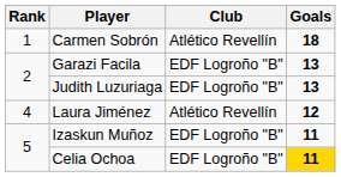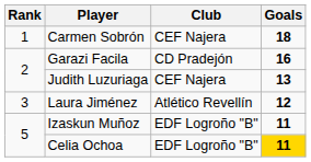 <table class="wikitable" style="text-align:center">
 <tr>
 <th>Rank</th>
 <th>Player</th>
 <th>Club</th>
 <th>Goals</th>
 </tr>
 <tr>
 <td>1</td>
 <td align="left">Carmen Sobrón</td>
-<td align="left">Atlético Revellín</td>
+<td align="left">CEF Najera</td>
 <td><strong>18</strong></td>
 </tr>
 <tr>
 <td rowspan="2">2</td>
 <td align="left">Garazi Facila</td>
-<td align="left">EDF Logroño "B"</td>
+<td align="left">CD Pradejón</td>
+<td><strong>16</strong></td>
+</tr>
+<tr>
+<td align="left">Judith Luzuriaga</td>
+<td align="left">CEF Najera</td>
 <td><strong>13</strong></td>
 </tr>
 <tr>
-<td align="left">Judith Luzuriaga</td>
-<td align="left">EDF Logroño "B"</td>
-<td><strong>13</strong></td>
-</tr>
-<tr>
-<td>4</td>
+<td>3</td>
 <td align="left">Laura Jiménez</td>
 <td align="left">Atlético Revellín</td>
 <td><strong>12</strong></td>
 </tr>
 <tr>
 <td rowspan="2">5</td>
 <td align="left">Izaskun Muñoz</td>
 <td align="left">EDF Logroño "B"</td>
 <td><strong>11</strong></td>
 </tr>
 <tr>
 <td align="left">Celia Ochoa</td>
 <td align="left">EDF Logroño "B"</td>
 <td style="background: gold;"><strong>11</strong></td>
 </tr>
 </table>
